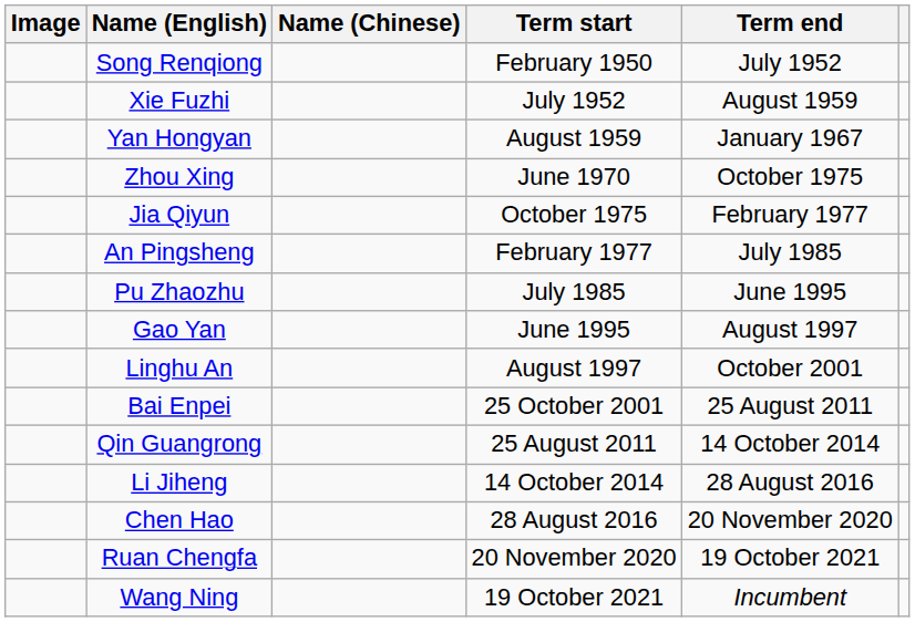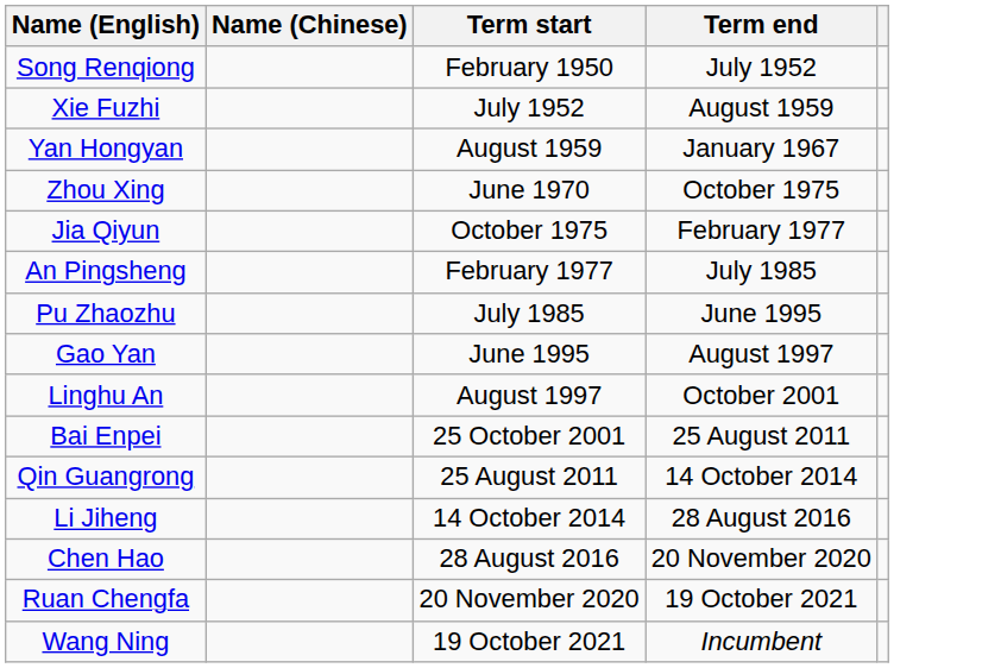 <table class="wikitable" style="text-align:center">
 <tr>
-<th>Image</th>
 <th>Name (English)</th>
 <th>Name (Chinese)</th>
 <th>Term start</th>
 <th>Term end</th>
 <th></th>
 </tr>
 <tr>
-<td></td>
 <td><a href='#'>Song Renqiong</a></td>
 <td></td>
 <td>February 1950</td>
 <td>July 1952</td>
 <td></td>
 </tr>
 <tr>
-<td></td>
 <td><a href='#'>Xie Fuzhi</a></td>
 <td></td>
 <td>July 1952</td>
 <td>August 1959</td>
 <td></td>
 </tr>
 <tr>
-<td></td>
 <td><a href='#'>Yan Hongyan</a></td>
 <td></td>
 <td>August 1959</td>
 <td>January 1967</td>
 <td></td>
 </tr>
 <tr>
-<td></td>
 <td><a href='#'>Zhou Xing</a></td>
 <td></td>
 <td>June 1970</td>
 <td>October 1975</td>
 <td></td>
 </tr>
 <tr>
-<td></td>
 <td><a href='#'>Jia Qiyun</a></td>
 <td></td>
 <td>October 1975</td>
 <td>February 1977</td>
 <td></td>
 </tr>
 <tr>
-<td></td>
 <td><a href='#'>An Pingsheng</a></td>
 <td></td>
 <td>February 1977</td>
 <td>July 1985</td>
 <td></td>
 </tr>
 <tr>
-<td></td>
 <td><a href='#'>Pu Zhaozhu</a></td>
 <td></td>
 <td>July 1985</td>
 <td>June 1995</td>
 <td></td>
 </tr>
 <tr>
-<td></td>
 <td><a href='#'>Gao Yan</a></td>
 <td></td>
 <td>June 1995</td>
 <td>August 1997</td>
 <td></td>
 </tr>
 <tr>
-<td></td>
 <td><a href='#'>Linghu An</a></td>
 <td></td>
 <td>August 1997</td>
 <td>October 2001</td>
 <td></td>
 </tr>
 <tr>
-<td></td>
 <td><a href='#'>Bai Enpei</a></td>
 <td></td>
 <td>25 October 2001</td>
 <td>25 August 2011</td>
 <td></td>
 </tr>
 <tr>
-<td></td>
 <td><a href='#'>Qin Guangrong</a></td>
 <td></td>
 <td>25 August 2011</td>
 <td>14 October 2014</td>
 <td></td>
 </tr>
 <tr>
-<td></td>
 <td><a href='#'>Li Jiheng</a></td>
 <td></td>
 <td>14 October 2014</td>
 <td>28 August 2016</td>
 <td></td>
 </tr>
 <tr>
-<td></td>
 <td><a href='#'>Chen Hao</a></td>
 <td></td>
 <td>28 August 2016</td>
 <td>20 November 2020</td>
 <td></td>
 </tr>
 <tr>
-<td></td>
 <td><a href='#'>Ruan Chengfa</a></td>
 <td></td>
 <td>20 November 2020</td>
 <td>19 October 2021</td>
 <td></td>
 </tr>
 <tr>
-<td></td>
 <td><a href='#'>Wang Ning</a></td>
 <td></td>
 <td>19 October 2021</td>
 <td><em>Incumbent</em></td>
 <td></td>
 </tr>
 </table>
